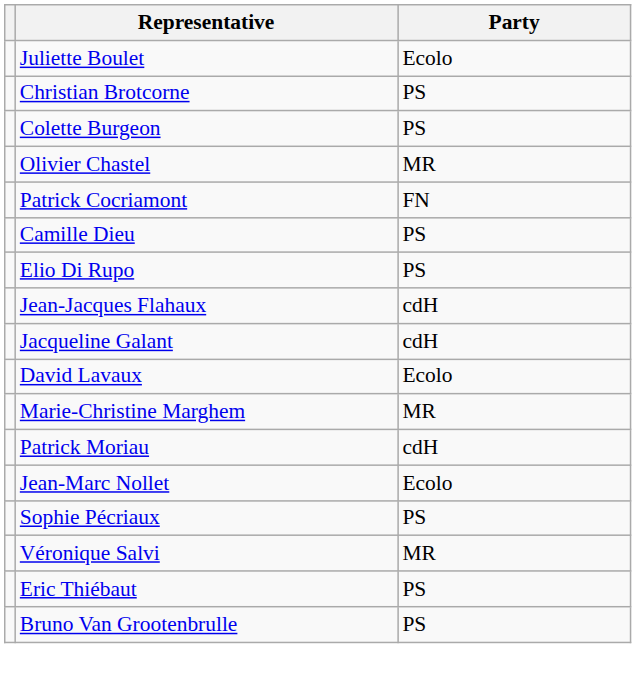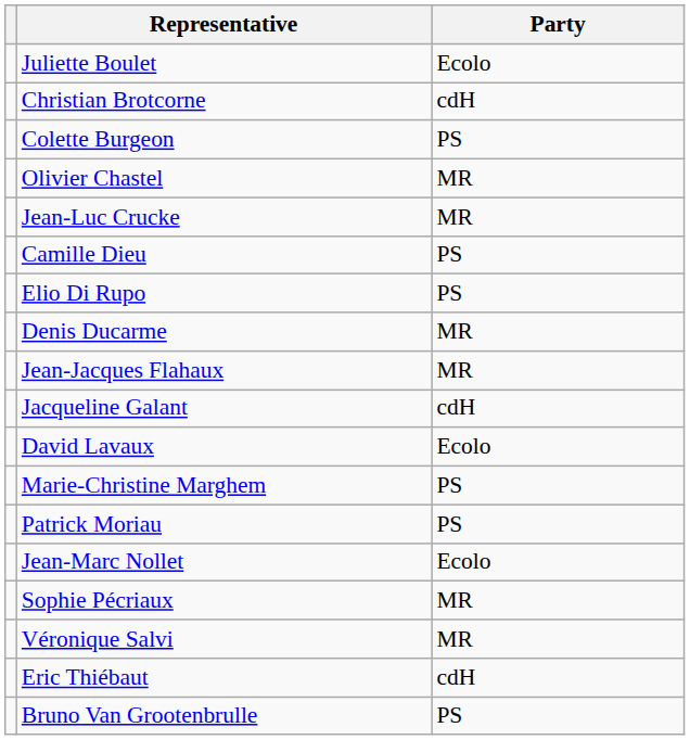 <table class="sortable wikitable" style="text-align:left; font-size:90%">
 <tr>
 <th></th>
 <th width="250">Representative</th>
 <th width="150">Party</th>
 </tr>
 <tr>
 <td></td>
 <td align=left><a href='#'>Juliette Boulet</a></td>
 <td>Ecolo</td>
 </tr>
 <tr>
 <td></td>
 <td align=left><a href='#'>Christian Brotcorne</a></td>
-<td>PS</td>
+<td>cdH</td>
 </tr>
 <tr>
 <td></td>
 <td align=left><a href='#'>Colette Burgeon</a></td>
 <td>PS</td>
 </tr>
 <tr>
 <td></td>
 <td align=left><a href='#'>Olivier Chastel</a></td>
 <td>MR</td>
 </tr>
 <tr>
 <td></td>
-<td align=left><a href='#'>Patrick Cocriamont</a></td>
-<td>FN</td>
+<td align=left><a href='#'>Jean-Luc Crucke</a></td>
+<td>MR</td>
 </tr>
 <tr>
 <td></td>
 <td align=left><a href='#'>Camille Dieu</a></td>
 <td>PS</td>
 </tr>
 <tr>
 <td></td>
 <td align=left><a href='#'>Elio Di Rupo</a></td>
 <td>PS</td>
 </tr>
 <tr>
 <td></td>
+<td align=left><a href='#'>Denis Ducarme</a></td>
+<td>MR</td>
+</tr>
+<tr>
+<td></td>
 <td align=left><a href='#'>Jean-Jacques Flahaux</a></td>
-<td>cdH</td>
+<td>MR</td>
 </tr>
 <tr>
 <td></td>
 <td align=left><a href='#'>Jacqueline Galant</a></td>
 <td>cdH</td>
 </tr>
 <tr>
 <td></td>
 <td align=left><a href='#'>David Lavaux</a></td>
 <td>Ecolo</td>
 </tr>
 <tr>
 <td></td>
 <td align=left><a href='#'>Marie-Christine Marghem</a></td>
-<td>MR</td>
+<td>PS</td>
 </tr>
 <tr>
 <td></td>
 <td align=left><a href='#'>Patrick Moriau</a></td>
-<td>cdH</td>
+<td>PS</td>
 </tr>
 <tr>
 <td></td>
 <td align=left><a href='#'>Jean-Marc Nollet</a></td>
 <td>Ecolo</td>
 </tr>
 <tr>
 <td></td>
 <td align=left><a href='#'>Sophie Pécriaux</a></td>
-<td>PS</td>
+<td>MR</td>
 </tr>
 <tr>
 <td></td>
 <td align=left><a href='#'>Véronique Salvi</a></td>
 <td>MR</td>
 </tr>
 <tr>
 <td></td>
 <td align=left><a href='#'>Eric Thiébaut</a></td>
-<td>PS</td>
+<td>cdH</td>
 </tr>
 <tr>
 <td></td>
 <td align=left><a href='#'>Bruno Van Grootenbrulle</a></td>
 <td>PS</td>
 </tr>
 </table>
